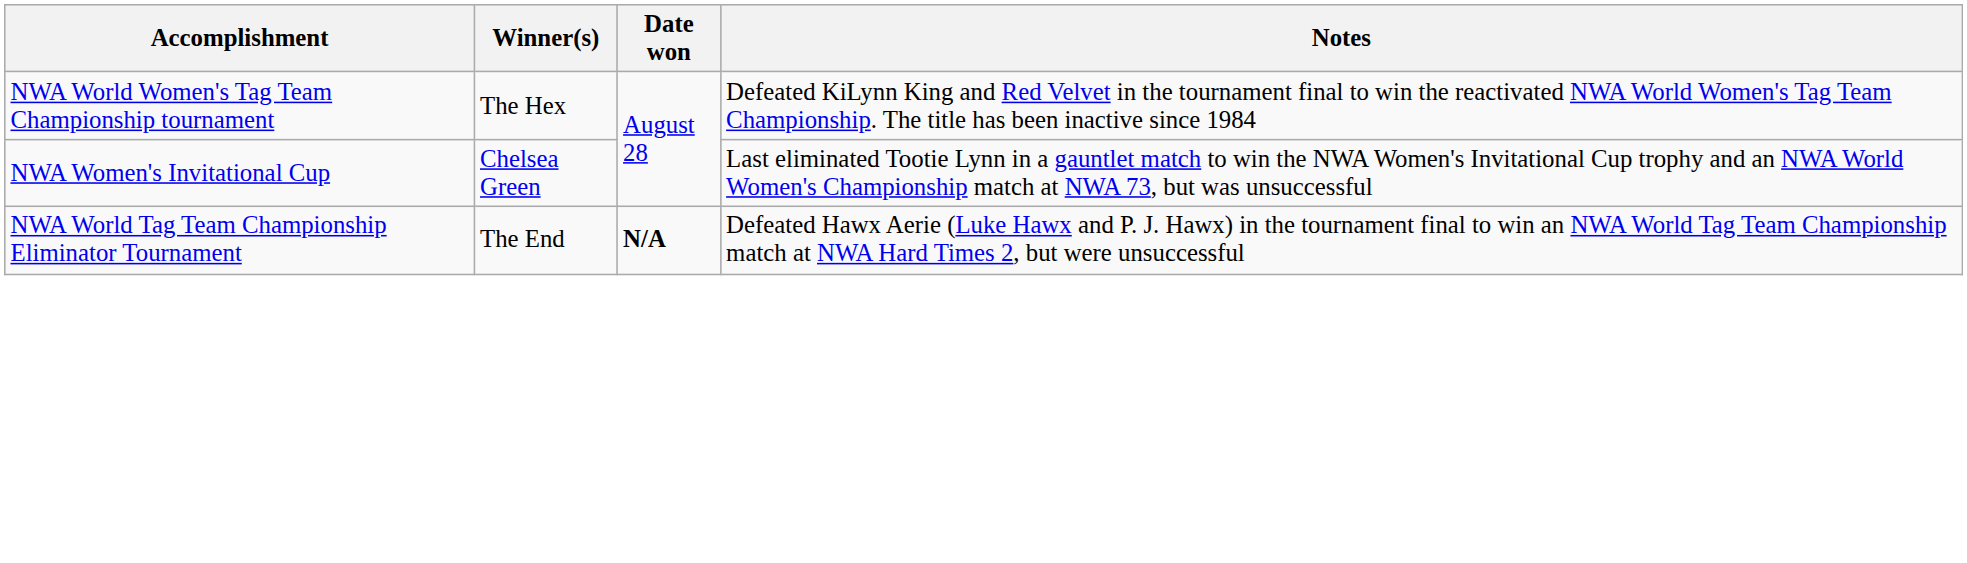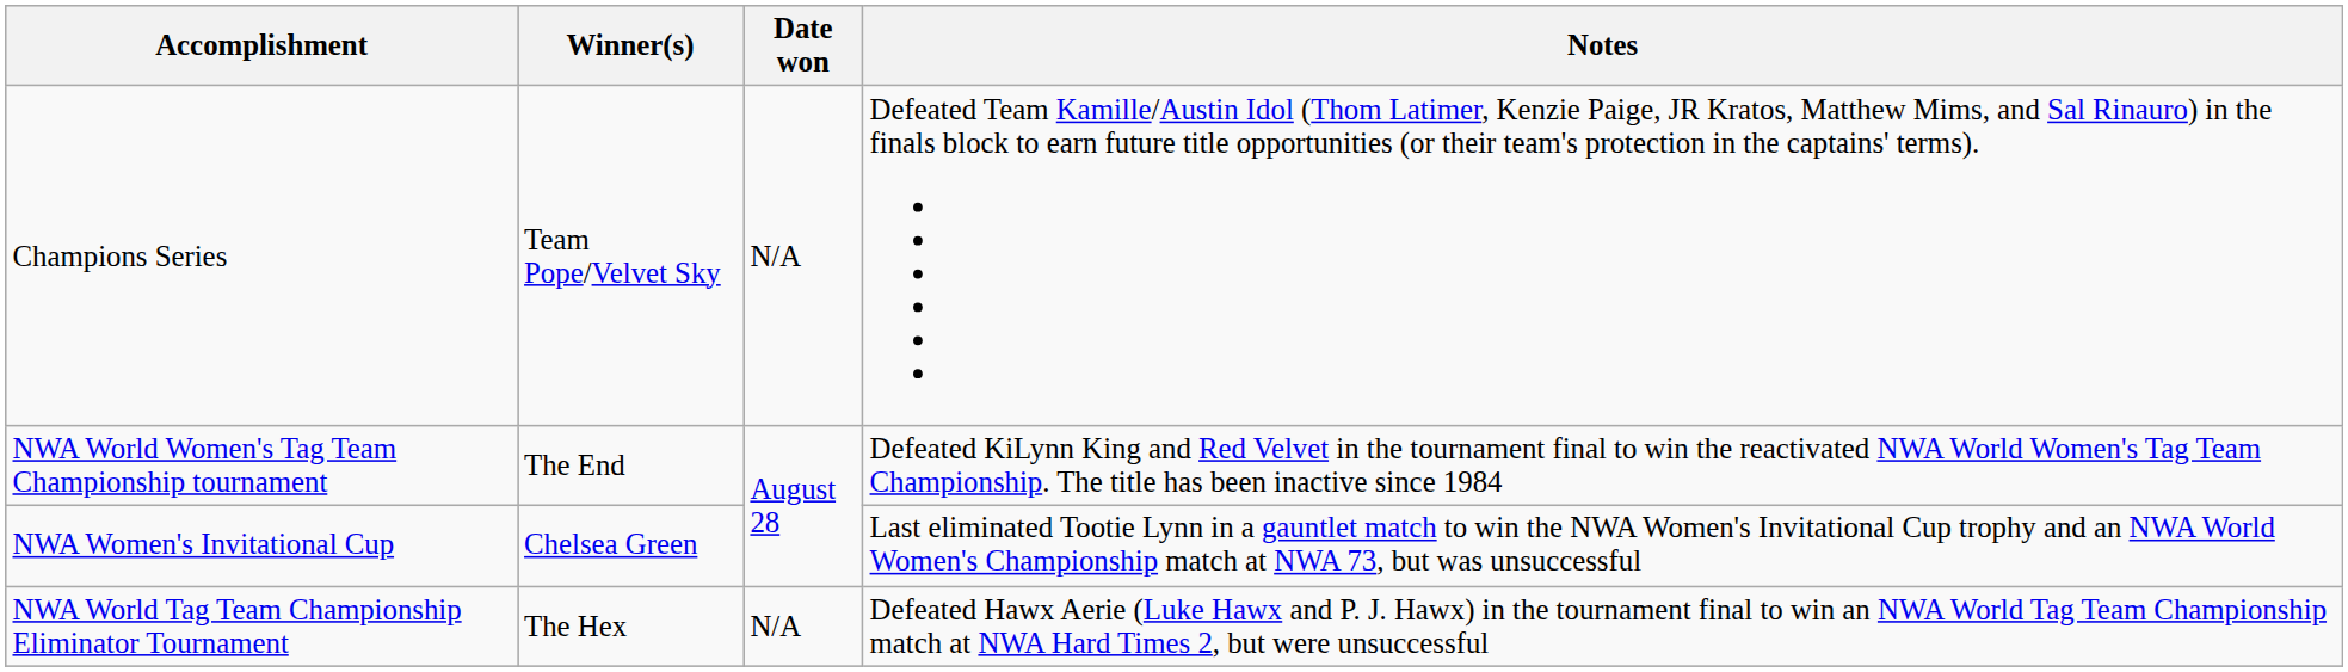 <table class="wikitable" style="width:100%;">
 <tr>
 <th>Accomplishment</th>
 <th>Winner(s)</th>
 <th>Date won</th>
 <th>Notes</th>
 </tr>
 <tr>
+<td>Champions Series</td>
+<td>Team <a href='#'>Pope</a>/<a href='#'>Velvet Sky</a><br></td>
+<td>N/A<br></td>
+<td>Defeated Team <a href='#'>Kamille</a>/<a href='#'>Austin Idol</a> (<a href='#'>Thom Latimer</a>, Kenzie Paige, JR Kratos, Matthew Mims, and <a href='#'>Sal Rinauro</a>) in the finals block to earn future title opportunities (or their team's protection in the captains' terms).<br><ul><li></li><li></li><li></li><li></li><li><br></li><li></li></ul></td>
+</tr>
+<tr>
 <td><a href='#'>NWA World Women's Tag Team Championship tournament</a></td>
-<td>The Hex<br></td>
+<td>The End<br></td>
 <td rowspan=2><a href='#'>August 28</a></td>
 <td>Defeated KiLynn King and <a href='#'>Red Velvet</a> in the tournament final to win the reactivated <a href='#'>NWA World Women's Tag Team Championship</a>. The title has been inactive since 1984</td>
 </tr>
 <tr>
 <td><a href='#'>NWA Women's Invitational Cup</a></td>
 <td><a href='#'>Chelsea Green</a></td>
 <td>Last eliminated Tootie Lynn in a <a href='#'>gauntlet match</a> to win the NWA Women's Invitational Cup trophy and an <a href='#'>NWA World Women's Championship</a> match at <a href='#'>NWA 73</a>, but was unsuccessful</td>
 </tr>
 <tr>
 <td><a href='#'>NWA World Tag Team Championship Eliminator Tournament</a></td>
-<td>The End<br></td>
-<td><strong>N/A<br></strong></td>
+<td>The Hex<br></td>
+<td>N/A<br></td>
 <td>Defeated Hawx Aerie (<a href='#'>Luke Hawx</a> and P. J. Hawx) in the tournament final to win an <a href='#'>NWA World Tag Team Championship</a> match at <a href='#'>NWA Hard Times 2</a>, but were unsuccessful</td>
 </tr>
 </table>
